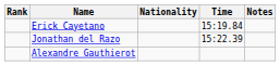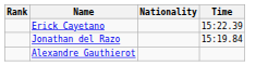 <table class="wikitable sortable" style="text-align:center">
 <tr>
 <th>Rank</th>
 <th>Name</th>
 <th>Nationality</th>
 <th>Time</th>
-<th>Notes</th>
 </tr>
 <tr>
 <td></td>
 <td align=left><a href='#'>Erick Cayetano</a></td>
 <td align=left></td>
-<td>15:19.84</td>
-<td></td>
+<td>15:22.39</td>
 </tr>
 <tr>
 <td></td>
 <td align=left><a href='#'>Jonathan del Razo</a></td>
 <td align=left></td>
-<td>15:22.39</td>
-<td></td>
+<td>15:19.84</td>
 </tr>
 <tr>
 <td></td>
 <td align=left><a href='#'>Alexandre Gauthierot</a></td>
 <td align=left></td>
 <td></td>
-<td></td>
 </tr>
 </table>
